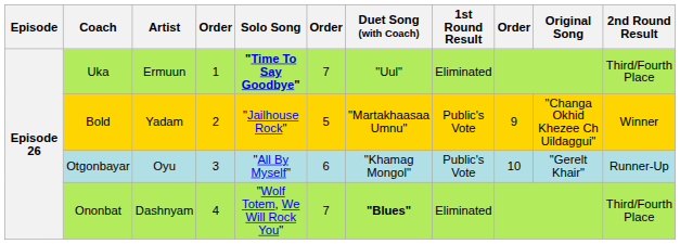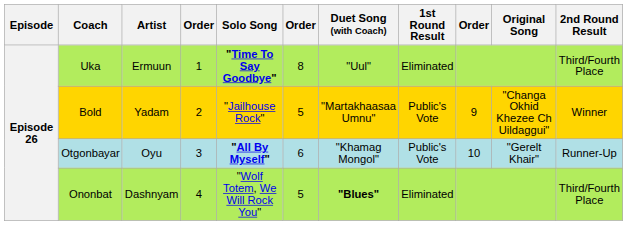 <table class="wikitable" style="text-align:center; line-height:17px; width:100%;">
 <tr>
 <th scope="col" width="9.75%">Episode</th>
 <th scope="col" width="09%">Coach</th>
 <th scope="col" width="09%">Artist</th>
 <th scope="col" width="02%">Order</th>
 <th scope="col" width="12%">Solo Song</th>
 <th scope="col" width="02%">Order</th>
 <th scope="col" width="12%">Duet Song <small>(with Coach)</small></th>
 <th scope="col" width="08%">1st Round Result</th>
 <th scope="col" width="02%">Order</th>
 <th scope="col" width="12%">Original Song</th>
 <th scope="col" width="08%">2nd Round Result</th>
 </tr>
 <tr>
 <th rowspan="4">Episode 26<br><small></small></th>
 <td style="background:#B2EC5D;">Uka</td>
 <td style="background:#B2EC5D;">Ermuun</td>
 <td style="background:#B2EC5D;">1</td>
 <td style="background:#B2EC5D;"><strong>"<a href='#'>Time To Say Goodbye</a>"</strong></td>
-<td style="background:#B2EC5D;">7</td>
+<td style="background:#B2EC5D;">8</td>
 <td style="background:#B2EC5D;">"Uul"</td>
 <td style="background:#B2EC5D;">Eliminated</td>
 <td colspan="2" style="background:#B2EC5D;"></td>
 <td style="background:#B2EC5D;">Third/Fourth Place</td>
 </tr>
 <tr>
 <td style="background:#FFD500;">Bold</td>
 <td style="background:#FFD500;">Yadam</td>
 <td style="background:#FFD500;">2</td>
 <td style="background:#FFD500;">"<a href='#'>Jailhouse Rock</a>"</td>
 <td style="background:#FFD500;">5</td>
 <td style="background:#FFD500;">"Martakhaasaa Umnu"</td>
 <td style="background:#FFD500;">Public's Vote</td>
 <td style="background:#FFD500;">9</td>
 <td style="background:#FFD500;">"Changa Okhid Khezee Ch Uildaggui"</td>
 <td style="background:#FFD500;">Winner</td>
 </tr>
 <tr>
 <td style="background:#B0E0E6;">Otgonbayar</td>
 <td style="background:#B0E0E6;">Oyu</td>
 <td style="background:#B0E0E6;">3</td>
-<td style="background:#B0E0E6;">"<a href='#'>All By Myself</a>"</td>
+<td style="background:#B0E0E6;"><strong>"<a href='#'>All By Myself</a>"</strong></td>
 <td style="background:#B0E0E6;">6</td>
 <td style="background:#B0E0E6;">"Khamag Mongol"</td>
 <td style="background:#B0E0E6;">Public's Vote</td>
 <td style="background:#B0E0E6;">10</td>
 <td style="background:#B0E0E6;">"Gerelt Khair"</td>
 <td style="background:#B0E0E6;">Runner-Up</td>
 </tr>
 <tr>
 <td style="background:#B2EC5D;">Ononbat</td>
 <td style="background:#B2EC5D;">Dashnyam</td>
 <td style="background:#B2EC5D;">4</td>
 <td style="background:#B2EC5D;">"<a href='#'>Wolf Totem</a>, <a href='#'>We Will Rock You</a>"</td>
-<td style="background:#B2EC5D;">7</td>
+<td style="background:#B2EC5D;">5</td>
 <td style="background:#B2EC5D;"><strong>"Blues"</strong></td>
 <td style="background:#B2EC5D;">Eliminated</td>
 <td colspan="2" style="background:#B2EC5D;"></td>
 <td style="background:#B2EC5D;">Third/Fourth Place</td>
 </tr>
 </table>
